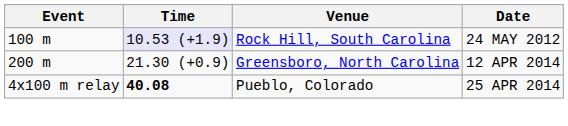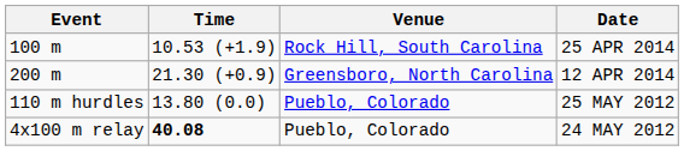 <table class="wikitable">
 <tr>
 <th>Event</th>
 <th>Time</th>
 <th>Venue</th>
 <th>Date</th>
 </tr>
 <tr>
 <td>100 m</td>
-<td style="background: lavender;">10.53 (+1.9)</td>
+<td>10.53 (+1.9)</td>
 <td><a href='#'>Rock Hill, South Carolina</a></td>
-<td>24 MAY 2012</td>
+<td>25 APR 2014 </td>
 </tr>
 <tr>
 <td>200 m</td>
 <td>21.30 (+0.9)</td>
 <td><a href='#'>Greensboro, North Carolina</a></td>
 <td>12 APR 2014</td>
 </tr>
 <tr>
+<td>110 m hurdles</td>
+<td>13.80 (0.0)</td>
+<td><a href='#'>Pueblo, Colorado</a></td>
+<td>25 MAY 2012</td>
+</tr>
+<tr>
 <td>4x100 m relay</td>
 <td><strong>40.08</strong></td>
 <td>Pueblo, Colorado</td>
-<td>25 APR 2014 </td>
+<td>24 MAY 2012</td>
 </tr>
 </table>
